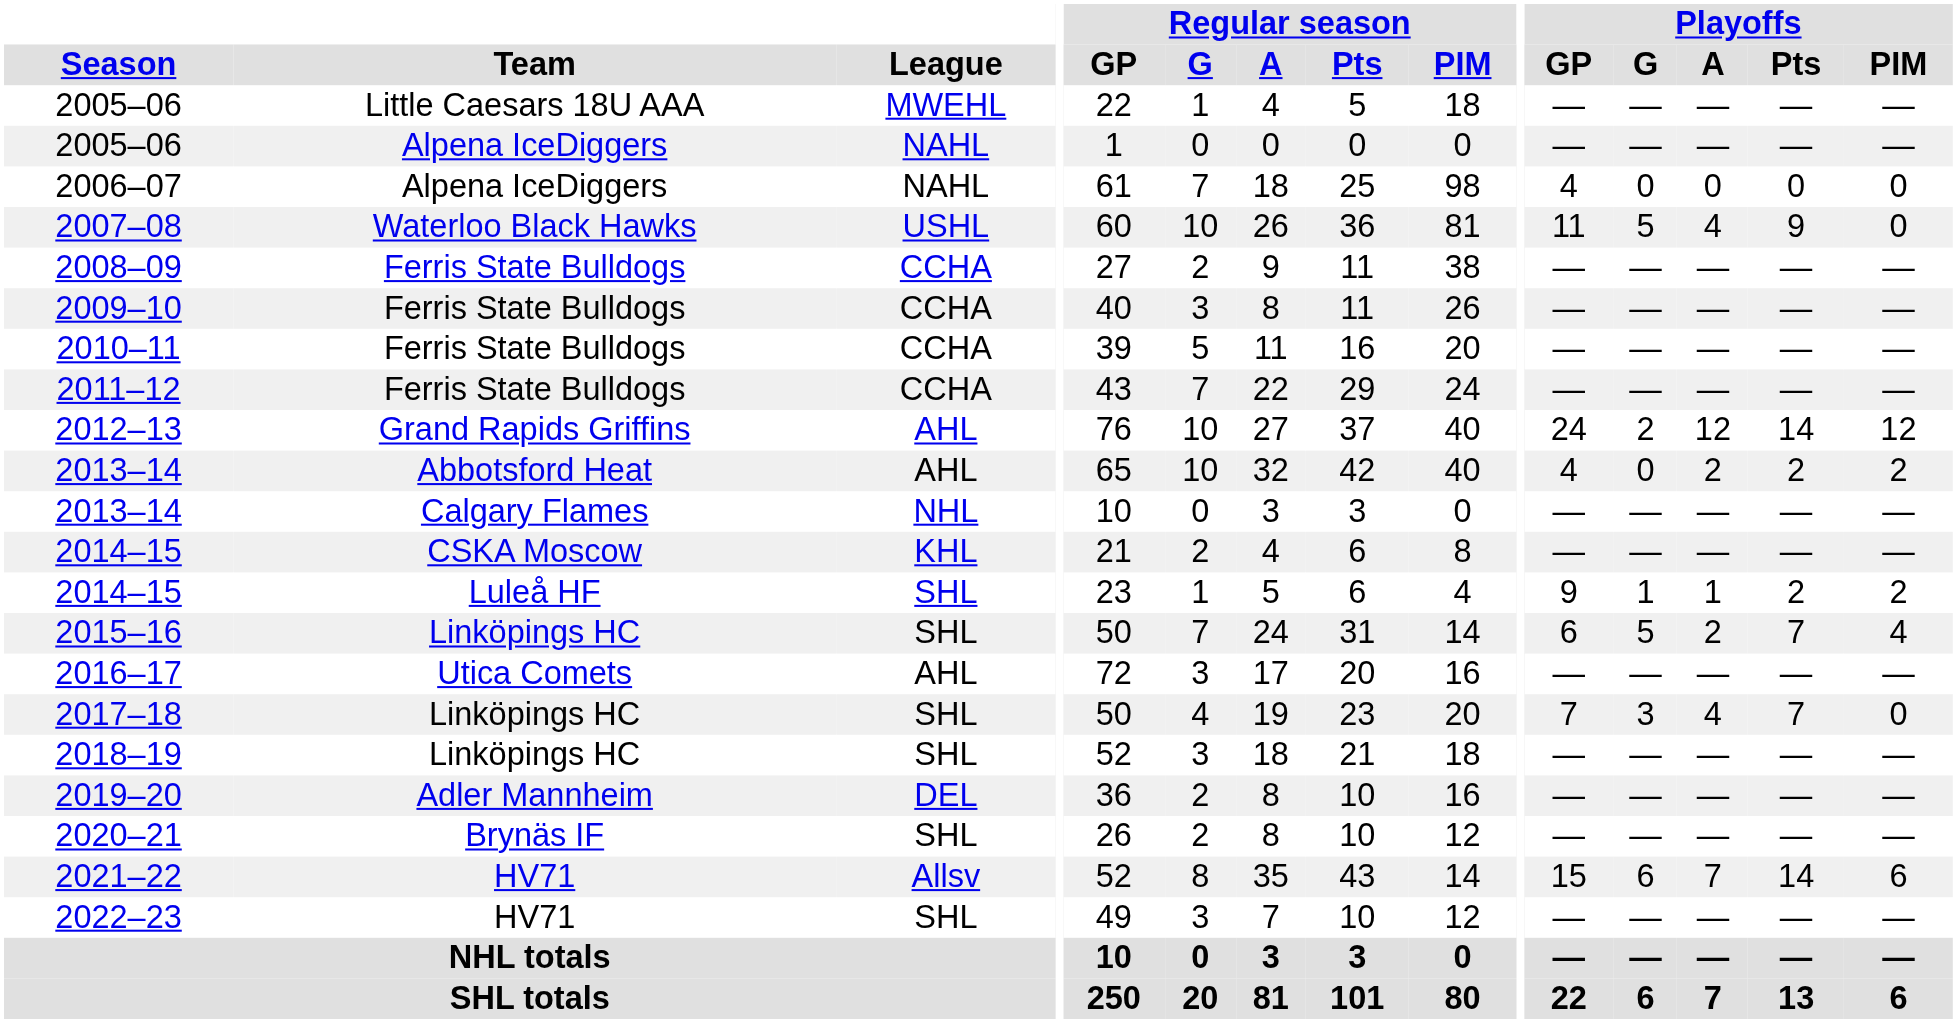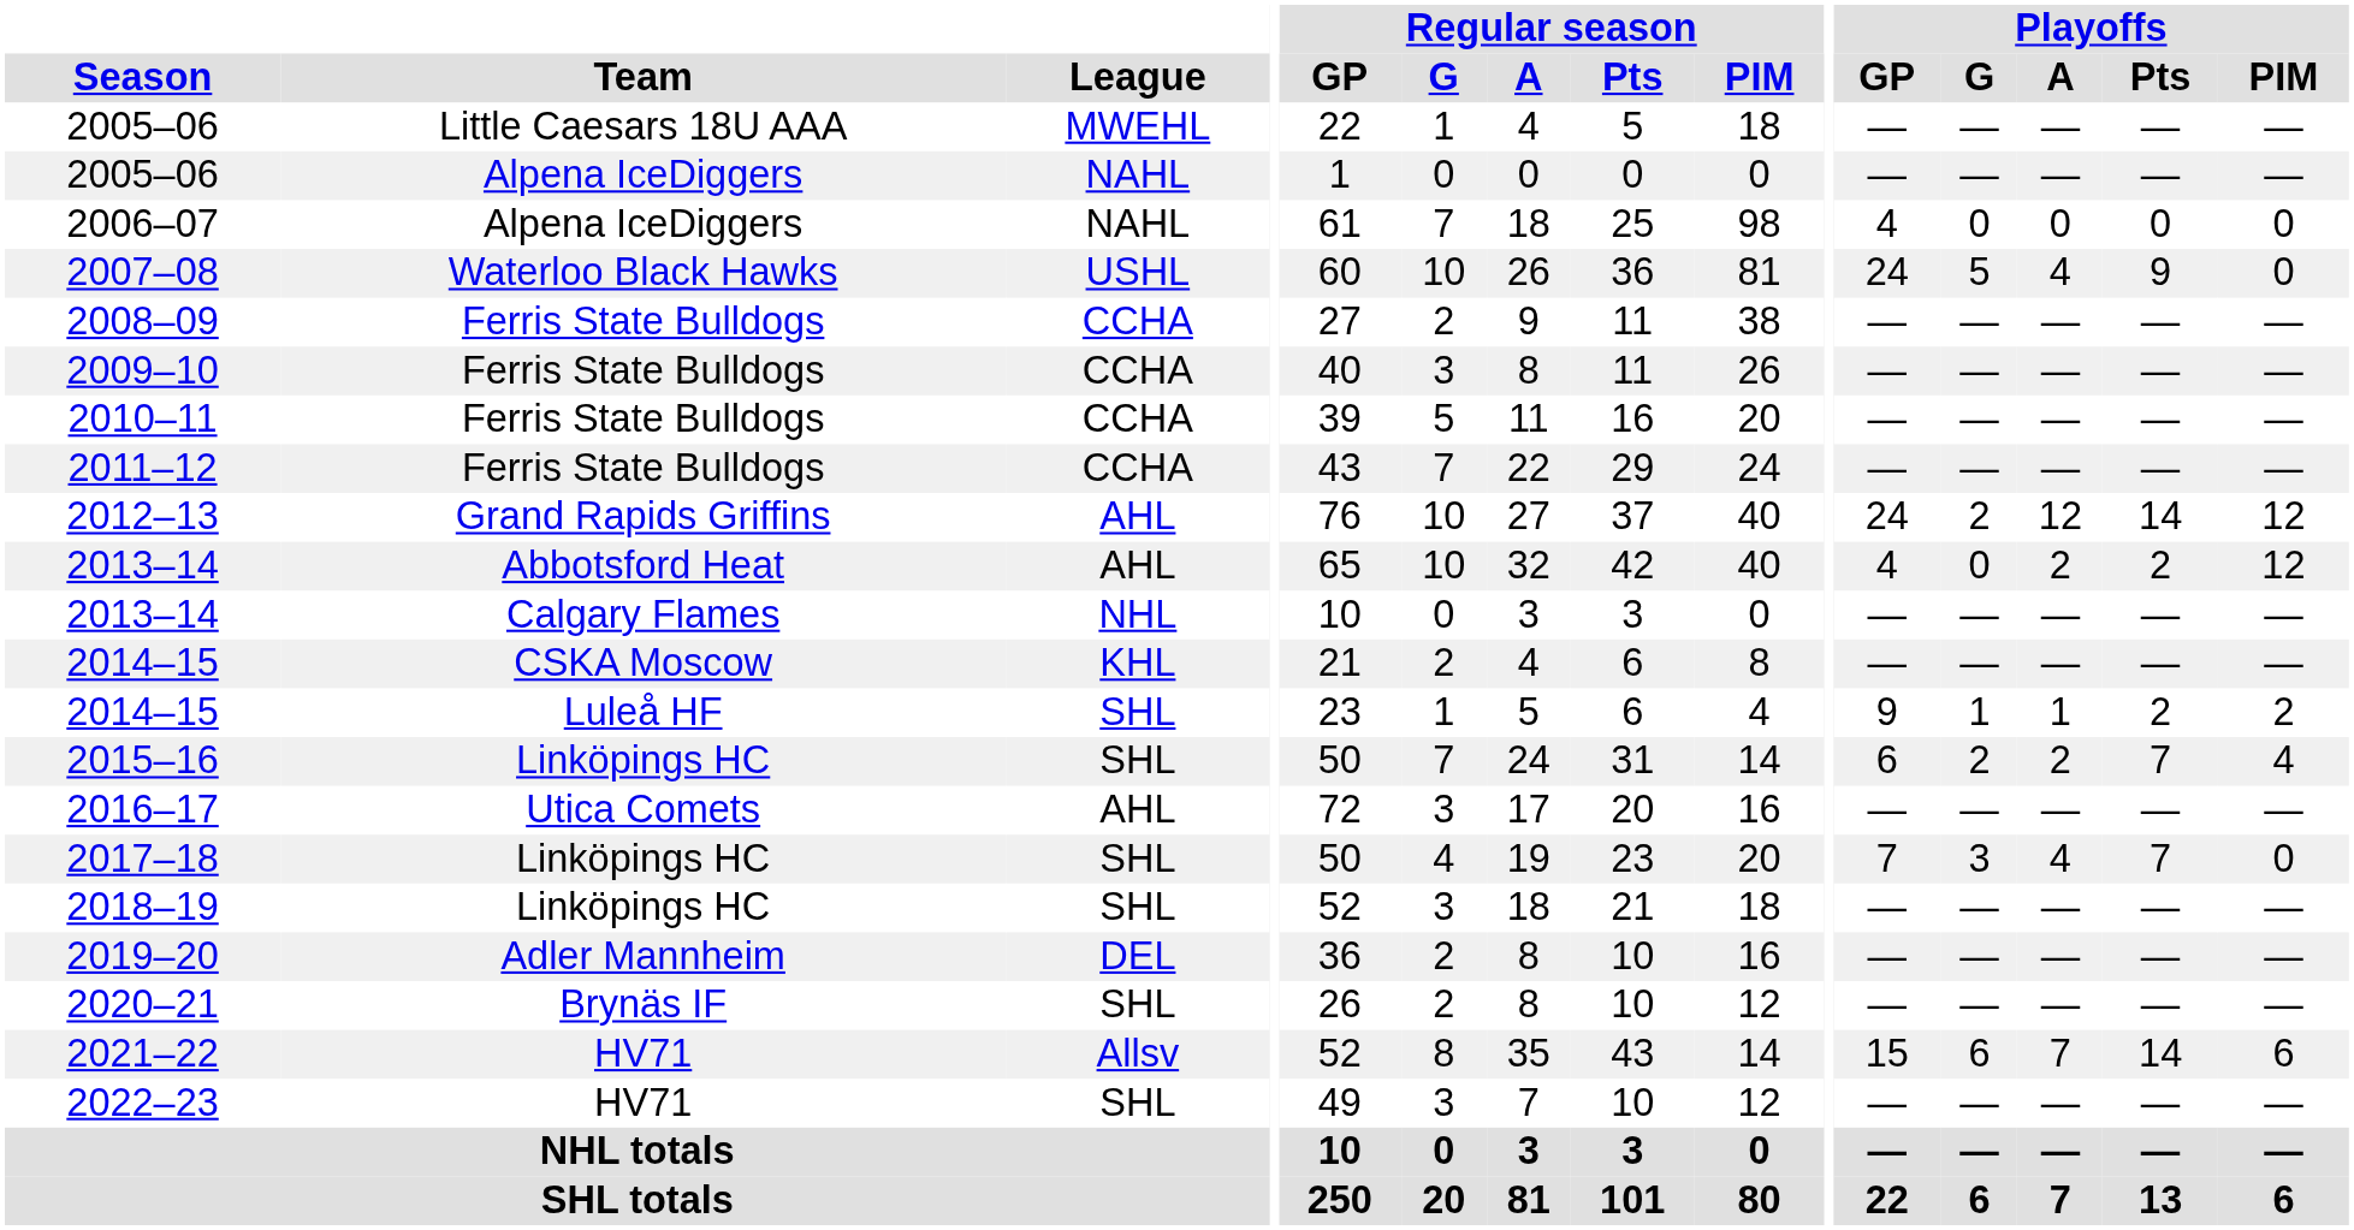 <table border="0" cellpadding="1" cellspacing="0" style="text-align:center; width:60em">
 <tr bgcolor="#e0e0e0">
 <th colspan="3" bgcolor="#ffffff"></th>
 <th rowspan="99" bgcolor="#ffffff"></th>
 <th colspan="5"><a href='#'>Regular season</a></th>
 <th rowspan="99" bgcolor="#ffffff"></th>
 <th colspan="5"><a href='#'>Playoffs</a></th>
 </tr>
 <tr bgcolor="#e0e0e0">
 <th><a href='#'>Season</a></th>
 <th>Team</th>
 <th>League</th>
 <th>GP</th>
 <th><a href='#'>G</a></th>
 <th><a href='#'>A</a></th>
 <th><a href='#'>Pts</a></th>
 <th><a href='#'>PIM</a></th>
 <th>GP</th>
 <th>G</th>
 <th>A</th>
 <th>Pts</th>
 <th>PIM</th>
 </tr>
 <tr>
 <td>2005–06</td>
 <td>Little Caesars 18U AAA</td>
 <td><a href='#'>MWEHL</a></td>
 <td>22</td>
 <td>1</td>
 <td>4</td>
 <td>5</td>
 <td>18</td>
 <td>—</td>
 <td>—</td>
 <td>—</td>
 <td>—</td>
 <td>—</td>
 </tr>
 <tr bgcolor="#f0f0f0">
 <td>2005–06</td>
 <td><a href='#'>Alpena IceDiggers</a></td>
 <td><a href='#'>NAHL</a></td>
 <td>1</td>
 <td>0</td>
 <td>0</td>
 <td>0</td>
 <td>0</td>
 <td>—</td>
 <td>—</td>
 <td>—</td>
 <td>—</td>
 <td>—</td>
 </tr>
 <tr>
 <td>2006–07</td>
 <td>Alpena IceDiggers</td>
 <td>NAHL</td>
 <td>61</td>
 <td>7</td>
 <td>18</td>
 <td>25</td>
 <td>98</td>
 <td>4</td>
 <td>0</td>
 <td>0</td>
 <td>0</td>
 <td>0</td>
 </tr>
 <tr bgcolor="#f0f0f0">
 <td><a href='#'>2007–08</a></td>
 <td><a href='#'>Waterloo Black Hawks</a></td>
 <td><a href='#'>USHL</a></td>
 <td>60</td>
 <td>10</td>
 <td>26</td>
 <td>36</td>
 <td>81</td>
-<td>11</td>
+<td>24</td>
 <td>5</td>
 <td>4</td>
 <td>9</td>
 <td>0</td>
 </tr>
 <tr>
 <td><a href='#'>2008–09</a></td>
 <td><a href='#'>Ferris State Bulldogs</a></td>
 <td><a href='#'>CCHA</a></td>
 <td>27</td>
 <td>2</td>
 <td>9</td>
 <td>11</td>
 <td>38</td>
 <td>—</td>
 <td>—</td>
 <td>—</td>
 <td>—</td>
 <td>—</td>
 </tr>
 <tr bgcolor="#f0f0f0">
 <td><a href='#'>2009–10</a></td>
 <td>Ferris State Bulldogs</td>
 <td>CCHA</td>
 <td>40</td>
 <td>3</td>
 <td>8</td>
 <td>11</td>
 <td>26</td>
 <td>—</td>
 <td>—</td>
 <td>—</td>
 <td>—</td>
 <td>—</td>
 </tr>
 <tr>
 <td><a href='#'>2010–11</a></td>
 <td>Ferris State Bulldogs</td>
 <td>CCHA</td>
 <td>39</td>
 <td>5</td>
 <td>11</td>
 <td>16</td>
 <td>20</td>
 <td>—</td>
 <td>—</td>
 <td>—</td>
 <td>—</td>
 <td>—</td>
 </tr>
 <tr bgcolor="#f0f0f0">
 <td><a href='#'>2011–12</a></td>
 <td>Ferris State Bulldogs</td>
 <td>CCHA</td>
 <td>43</td>
 <td>7</td>
 <td>22</td>
 <td>29</td>
 <td>24</td>
 <td>—</td>
 <td>—</td>
 <td>—</td>
 <td>—</td>
 <td>—</td>
 </tr>
 <tr>
 <td><a href='#'>2012–13</a></td>
 <td><a href='#'>Grand Rapids Griffins</a></td>
 <td><a href='#'>AHL</a></td>
 <td>76</td>
 <td>10</td>
 <td>27</td>
 <td>37</td>
 <td>40</td>
 <td>24</td>
 <td>2</td>
 <td>12</td>
 <td>14</td>
 <td>12</td>
 </tr>
 <tr bgcolor="#f0f0f0">
 <td><a href='#'>2013–14</a></td>
 <td><a href='#'>Abbotsford Heat</a></td>
 <td>AHL</td>
 <td>65</td>
 <td>10</td>
 <td>32</td>
 <td>42</td>
 <td>40</td>
 <td>4</td>
 <td>0</td>
 <td>2</td>
 <td>2</td>
-<td>2</td>
+<td>12</td>
 </tr>
 <tr>
 <td><a href='#'>2013–14</a></td>
 <td><a href='#'>Calgary Flames</a></td>
 <td><a href='#'>NHL</a></td>
 <td>10</td>
 <td>0</td>
 <td>3</td>
 <td>3</td>
 <td>0</td>
 <td>—</td>
 <td>—</td>
 <td>—</td>
 <td>—</td>
 <td>—</td>
 </tr>
 <tr bgcolor="#f0f0f0">
 <td><a href='#'>2014–15</a></td>
 <td><a href='#'>CSKA Moscow</a></td>
 <td><a href='#'>KHL</a></td>
 <td>21</td>
 <td>2</td>
 <td>4</td>
 <td>6</td>
 <td>8</td>
 <td>—</td>
 <td>—</td>
 <td>—</td>
 <td>—</td>
 <td>—</td>
 </tr>
 <tr>
 <td><a href='#'>2014–15</a></td>
 <td><a href='#'>Luleå HF</a></td>
 <td><a href='#'>SHL</a></td>
 <td>23</td>
 <td>1</td>
 <td>5</td>
 <td>6</td>
 <td>4</td>
 <td>9</td>
 <td>1</td>
 <td>1</td>
 <td>2</td>
 <td>2</td>
 </tr>
 <tr bgcolor="#f0f0f0">
 <td><a href='#'>2015–16</a></td>
 <td><a href='#'>Linköpings HC</a></td>
 <td>SHL</td>
 <td>50</td>
 <td>7</td>
 <td>24</td>
 <td>31</td>
 <td>14</td>
 <td>6</td>
-<td>5</td>
+<td>2</td>
 <td>2</td>
 <td>7</td>
 <td>4</td>
 </tr>
 <tr>
 <td><a href='#'>2016–17</a></td>
 <td><a href='#'>Utica Comets</a></td>
 <td>AHL</td>
 <td>72</td>
 <td>3</td>
 <td>17</td>
 <td>20</td>
 <td>16</td>
 <td>—</td>
 <td>—</td>
 <td>—</td>
 <td>—</td>
 <td>—</td>
 </tr>
 <tr bgcolor="#f0f0f0">
 <td><a href='#'>2017–18</a></td>
 <td>Linköpings HC</td>
 <td>SHL</td>
 <td>50</td>
 <td>4</td>
 <td>19</td>
 <td>23</td>
 <td>20</td>
 <td>7</td>
 <td>3</td>
 <td>4</td>
 <td>7</td>
 <td>0</td>
 </tr>
 <tr>
 <td><a href='#'>2018–19</a></td>
 <td>Linköpings HC</td>
 <td>SHL</td>
 <td>52</td>
 <td>3</td>
 <td>18</td>
 <td>21</td>
 <td>18</td>
 <td>—</td>
 <td>—</td>
 <td>—</td>
 <td>—</td>
 <td>—</td>
 </tr>
 <tr bgcolor="#f0f0f0">
 <td><a href='#'>2019–20</a></td>
 <td><a href='#'>Adler Mannheim</a></td>
 <td><a href='#'>DEL</a></td>
 <td>36</td>
 <td>2</td>
 <td>8</td>
 <td>10</td>
 <td>16</td>
 <td>—</td>
 <td>—</td>
 <td>—</td>
 <td>—</td>
 <td>—</td>
 </tr>
 <tr>
 <td><a href='#'>2020–21</a></td>
 <td><a href='#'>Brynäs IF</a></td>
 <td>SHL</td>
 <td>26</td>
 <td>2</td>
 <td>8</td>
 <td>10</td>
 <td>12</td>
 <td>—</td>
 <td>—</td>
 <td>—</td>
 <td>—</td>
 <td>—</td>
 </tr>
 <tr bgcolor="#f0f0f0">
 <td><a href='#'>2021–22</a></td>
 <td><a href='#'>HV71</a></td>
 <td><a href='#'>Allsv</a></td>
 <td>52</td>
 <td>8</td>
 <td>35</td>
 <td>43</td>
 <td>14</td>
 <td>15</td>
 <td>6</td>
 <td>7</td>
 <td>14</td>
 <td>6</td>
 </tr>
 <tr>
 <td><a href='#'>2022–23</a></td>
 <td>HV71</td>
 <td>SHL</td>
 <td>49</td>
 <td>3</td>
 <td>7</td>
 <td>10</td>
 <td>12</td>
 <td>—</td>
 <td>—</td>
 <td>—</td>
 <td>—</td>
 <td>—</td>
 </tr>
 <tr bgcolor="#e0e0e0">
 <th colspan="3">NHL totals</th>
 <th>10</th>
 <th>0</th>
 <th>3</th>
 <th>3</th>
 <th>0</th>
 <th>—</th>
 <th>—</th>
 <th>—</th>
 <th>—</th>
 <th>—</th>
 </tr>
 <tr bgcolor="#e0e0e0">
 <th colspan="3">SHL totals</th>
 <th>250</th>
 <th>20</th>
 <th>81</th>
 <th>101</th>
 <th>80</th>
 <th>22</th>
 <th>6</th>
 <th>7</th>
 <th>13</th>
 <th>6</th>
 </tr>
 </table>
